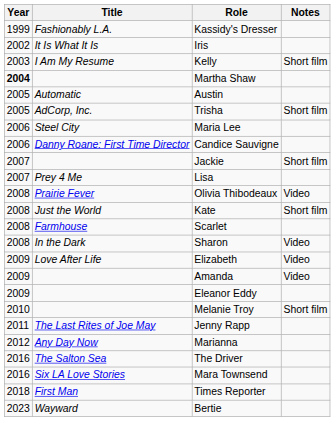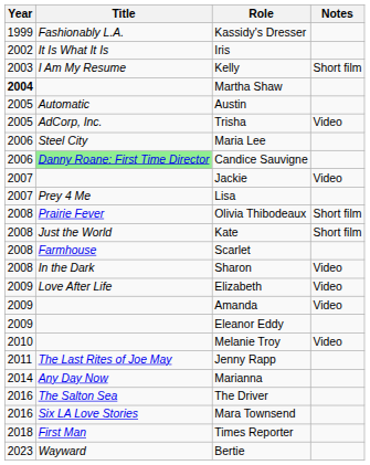 <table class="wikitable sortable">
 <tr>
 <th>Year</th>
 <th>Title</th>
 <th>Role</th>
 <th class="unsortable">Notes</th>
 </tr>
 <tr>
 <td>1999</td>
 <td><em>Fashionably L.A.</em></td>
 <td>Kassidy's Dresser</td>
 <td></td>
 </tr>
 <tr>
 <td>2002</td>
 <td><em>It Is What It Is</em></td>
 <td>Iris</td>
 <td></td>
 </tr>
 <tr>
 <td>2003</td>
 <td><em>I Am My Resume</em></td>
 <td>Kelly</td>
 <td>Short film</td>
 </tr>
 <tr>
 <td><strong>2004</strong></td>
 <td><em></em></td>
 <td>Martha Shaw</td>
 <td></td>
 </tr>
 <tr>
 <td>2005</td>
 <td><em>Automatic</em></td>
 <td>Austin</td>
 <td></td>
 </tr>
 <tr>
 <td>2005</td>
 <td><em>AdCorp, Inc.</em></td>
 <td>Trisha</td>
-<td>Short film</td>
+<td>Video</td>
 </tr>
 <tr>
 <td>2006</td>
 <td><em>Steel City</em></td>
 <td>Maria Lee</td>
 <td></td>
 </tr>
 <tr>
 <td>2006</td>
-<td><em><a href='#'>Danny Roane: First Time Director</a></em></td>
+<td style="background: lightgreen;"><em><a href='#'>Danny Roane: First Time Director</a></em></td>
 <td>Candice Sauvigne</td>
 <td></td>
 </tr>
 <tr>
 <td>2007</td>
 <td><em></em></td>
 <td>Jackie</td>
-<td>Short film</td>
+<td>Video</td>
 </tr>
 <tr>
 <td>2007</td>
 <td><em>Prey 4 Me</em></td>
 <td>Lisa</td>
 <td></td>
 </tr>
 <tr>
 <td>2008</td>
 <td><em><a href='#'>Prairie Fever</a></em></td>
 <td>Olivia Thibodeaux</td>
-<td>Video</td>
+<td>Short film</td>
 </tr>
 <tr>
 <td>2008</td>
 <td><em>Just the World</em></td>
 <td>Kate</td>
 <td>Short film</td>
 </tr>
 <tr>
 <td>2008</td>
 <td><em><a href='#'>Farmhouse</a></em></td>
 <td>Scarlet</td>
 <td></td>
 </tr>
 <tr>
 <td>2008</td>
 <td><em>In the Dark</em></td>
 <td>Sharon</td>
 <td>Video</td>
 </tr>
 <tr>
 <td>2009</td>
 <td><em>Love After Life</em></td>
 <td>Elizabeth</td>
 <td>Video</td>
 </tr>
 <tr>
 <td>2009</td>
 <td><em></em></td>
 <td>Amanda</td>
 <td>Video</td>
 </tr>
 <tr>
 <td>2009</td>
 <td><em></em></td>
 <td>Eleanor Eddy</td>
 <td></td>
 </tr>
 <tr>
 <td>2010</td>
 <td><em></em></td>
 <td>Melanie Troy</td>
-<td>Short film</td>
+<td>Video</td>
 </tr>
 <tr>
 <td>2011</td>
 <td><em><a href='#'>The Last Rites of Joe May</a></em></td>
 <td>Jenny Rapp</td>
 <td></td>
 </tr>
 <tr>
-<td>2012</td>
+<td>2014</td>
 <td><em><a href='#'>Any Day Now</a></em></td>
 <td>Marianna</td>
 <td></td>
 </tr>
 <tr>
 <td>2016</td>
 <td><em><a href='#'>The Salton Sea</a></em></td>
 <td>The Driver</td>
 <td></td>
 </tr>
 <tr>
 <td>2016</td>
 <td><em><a href='#'>Six LA Love Stories</a></em></td>
 <td>Mara Townsend</td>
 <td></td>
 </tr>
 <tr>
 <td>2018</td>
 <td><em><a href='#'>First Man</a></em></td>
 <td>Times Reporter</td>
 <td></td>
 </tr>
 <tr>
 <td>2023</td>
 <td><em>Wayward</em></td>
 <td>Bertie</td>
 <td></td>
 </tr>
 </table>
